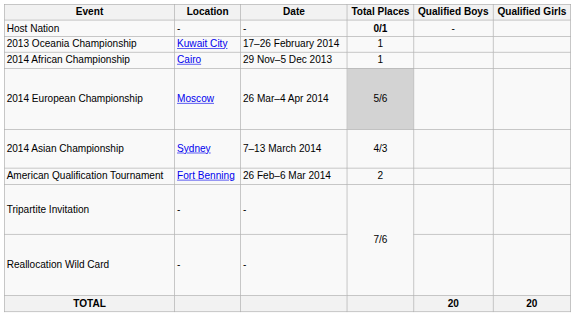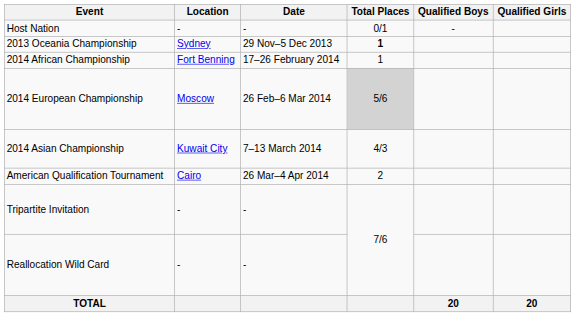 <table class="wikitable"  width=900>
 <tr>
 <th>Event</th>
 <th>Location</th>
 <th>Date</th>
 <th>Total Places</th>
 <th>Qualified Boys</th>
 <th>Qualified Girls</th>
 </tr>
 <tr>
 <td>Host Nation</td>
 <td>-</td>
 <td>-</td>
-<td align="center"><strong>0/1</strong></td>
+<td align="center">0/1</td>
 <td align=center>-</td>
 <td></td>
 </tr>
 <tr>
 <td>2013 Oceania Championship</td>
-<td> <a href='#'>Kuwait City</a></td>
-<td>17–26 February 2014</td>
-<td align="center">1</td>
+<td> <a href='#'>Sydney</a></td>
+<td>29 Nov–5 Dec 2013</td>
+<td align="center"><strong>1</strong></td>
 <td></td>
 <td></td>
 </tr>
 <tr>
 <td>2014 African Championship</td>
-<td> <a href='#'>Cairo</a></td>
-<td>29 Nov–5 Dec 2013</td>
+<td> <a href='#'>Fort Benning</a></td>
+<td>17–26 February 2014</td>
 <td align="center">1</td>
 <td></td>
 <td></td>
 </tr>
 <tr>
 <td>2014 European Championship</td>
 <td> <a href='#'>Moscow</a></td>
-<td>26 Mar–4 Apr 2014</td>
+<td>26 Feb–6 Mar 2014</td>
 <td align="center" style="background: lightgrey;">5/6</td>
 <td valign=top><br><br><br><br></td>
 <td><br><br><br><br><br></td>
 </tr>
 <tr>
 <td>2014 Asian Championship</td>
-<td> <a href='#'>Sydney</a></td>
+<td> <a href='#'>Kuwait City</a></td>
 <td>7–13 March 2014</td>
 <td align="center">4/3</td>
 <td><br><br><br></td>
 <td valign=top><br><br></td>
 </tr>
 <tr>
 <td>American Qualification Tournament</td>
-<td> <a href='#'>Fort Benning</a></td>
-<td>26 Feb–6 Mar 2014</td>
+<td> <a href='#'>Cairo</a></td>
+<td>26 Mar–4 Apr 2014</td>
 <td align="center">2</td>
 <td><br></td>
 <td><br></td>
 </tr>
 <tr>
 <td>Tripartite Invitation</td>
 <td>-</td>
 <td>-</td>
 <td rowspan=2 align="center">7/6</td>
 <td valign=top></td>
 <td><br><br><br><br></td>
 </tr>
 <tr>
 <td>Reallocation Wild Card</td>
 <td>-</td>
 <td>-</td>
 <td valign=top><br><br><br><br><br></td>
 <td valign=top></td>
 </tr>
 <tr>
 <th>TOTAL</th>
 <th></th>
 <th></th>
 <th></th>
 <th>20</th>
 <th>20</th>
 </tr>
 </table>
